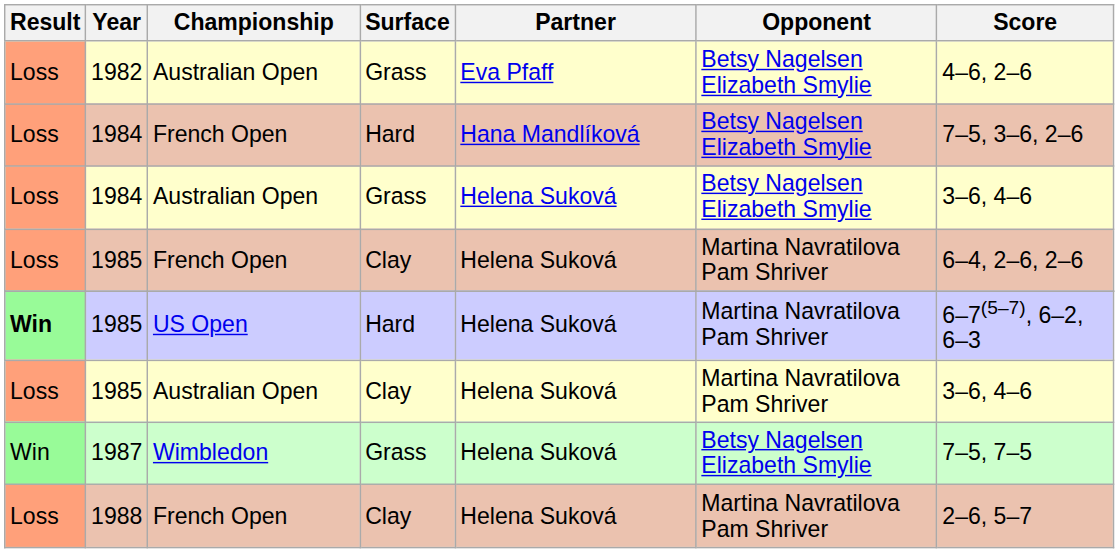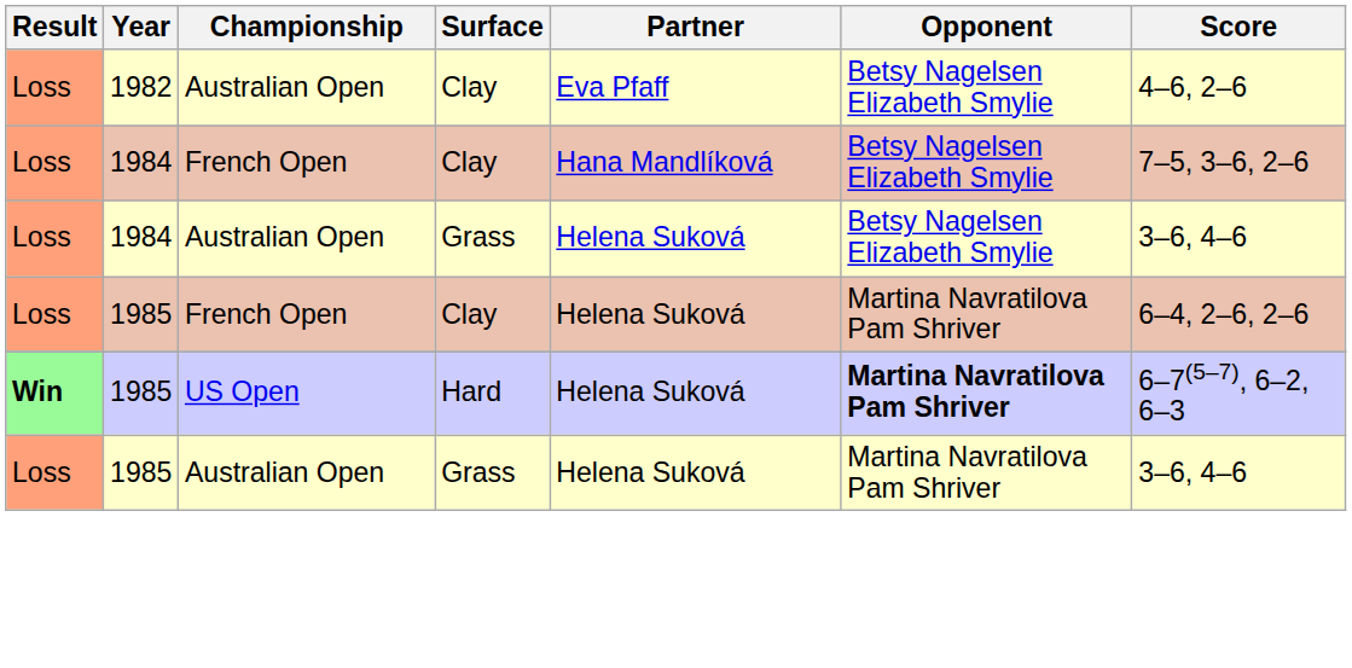 <table class="sortable wikitable">
 <tr>
 <th>Result</th>
 <th>Year</th>
 <th style="width:140px">Championship</th>
 <th>Surface</th>
 <th style="width:160px">Partner</th>
 <th style="width:160px">Opponent</th>
 <th style="width:115px" class="unsortable">Score</th>
 </tr>
 <tr bgcolor="#FFFFCC">
 <td style="background:#ffa07a;">Loss</td>
 <td>1982</td>
 <td>Australian Open</td>
-<td>Grass</td>
+<td>Clay</td>
 <td> <a href='#'>Eva Pfaff</a></td>
 <td> <a href='#'>Betsy Nagelsen</a> <br>  <a href='#'>Elizabeth Smylie</a></td>
 <td>4–6, 2–6</td>
 </tr>
 <tr bgcolor="#EBC2AF">
 <td style="background:#ffa07a;">Loss</td>
 <td>1984</td>
 <td>French Open</td>
-<td>Hard</td>
+<td>Clay</td>
 <td> <a href='#'>Hana Mandlíková</a></td>
 <td> <a href='#'>Betsy Nagelsen</a> <br>  <a href='#'>Elizabeth Smylie</a></td>
 <td>7–5, 3–6, 2–6</td>
 </tr>
 <tr bgcolor="#FFFFCC">
 <td style="background:#ffa07a;">Loss</td>
 <td>1984</td>
 <td>Australian Open</td>
 <td>Grass</td>
 <td> <a href='#'>Helena Suková</a></td>
 <td> <a href='#'>Betsy Nagelsen</a> <br>  <a href='#'>Elizabeth Smylie</a></td>
 <td>3–6, 4–6</td>
 </tr>
 <tr bgcolor="#EBC2AF">
 <td style="background:#ffa07a;">Loss</td>
 <td>1985</td>
 <td>French Open</td>
 <td>Clay</td>
 <td> Helena Suková</td>
 <td> Martina Navratilova <br>  Pam Shriver</td>
 <td>6–4, 2–6, 2–6</td>
 </tr>
 <tr bgcolor="#CCCCFF">
 </tr>
 <tr bgcolor="#CCCCFF">
 <td style="background:#98fb98;"><strong>Win</strong></td>
 <td>1985</td>
 <td><a href='#'>US Open</a></td>
 <td>Hard</td>
 <td> Helena Suková</td>
-<td> Martina Navratilova <br>  Pam Shriver</td>
+<td><strong> Martina Navratilova <br>  Pam Shriver</strong></td>
 <td>6–7<sup>(5–7)</sup>, 6–2, 6–3</td>
 </tr>
 <tr bgcolor="#FFFFCC">
 <td style="background:#ffa07a;">Loss</td>
 <td>1985</td>
 <td>Australian Open</td>
-<td>Clay</td>
+<td>Grass</td>
 <td> Helena Suková</td>
 <td> Martina Navratilova <br>  Pam Shriver</td>
 <td>3–6, 4–6</td>
 </tr>
-<tr bgcolor="#CCFFCC">
-<td style="background:#98fb98;">Win</td>
-<td>1987</td>
-<td><a href='#'>Wimbledon</a></td>
-<td>Grass</td>
-<td> Helena Suková</td>
-<td> <a href='#'>Betsy Nagelsen</a> <br>  <a href='#'>Elizabeth Smylie</a></td>
-<td>7–5, 7–5</td>
-</tr>
-<tr bgcolor="#EBC2AF">
-<td style="background:#ffa07a;">Loss</td>
-<td>1988</td>
-<td>French Open</td>
-<td>Clay</td>
-<td> Helena Suková</td>
-<td> Martina Navratilova <br>  Pam Shriver</td>
-<td>2–6, 5–7</td>
-</tr>
 </table>
